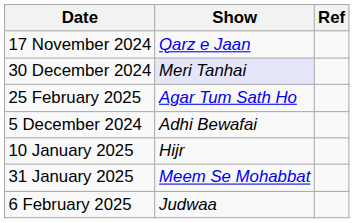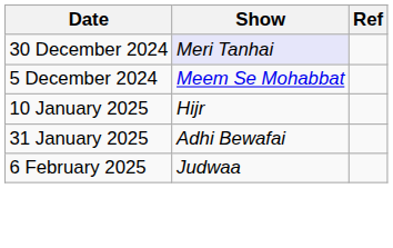 <table class="wikitable">
 <tr>
 <th>Date</th>
 <th>Show</th>
 <th>Ref</th>
 </tr>
 <tr>
-<td>17 November 2024</td>
-<td><em><a href='#'>Qarz e Jaan</a></em></td>
-<td></td>
-</tr>
-<tr>
 <td>30 December 2024</td>
 <td style="background: lavender;"><em>Meri Tanhai</em></td>
 <td></td>
 </tr>
 <tr>
-<td>25 February 2025</td>
-<td><em><a href='#'>Agar Tum Sath Ho</a></em></td>
-<td></td>
-</tr>
-<tr>
 <td>5 December 2024</td>
-<td><em>Adhi Bewafai</em></td>
+<td><em><a href='#'>Meem Se Mohabbat</a></em></td>
 <td></td>
 </tr>
 <tr>
 <td>10 January 2025</td>
 <td><em>Hijr</em></td>
 <td></td>
 </tr>
 <tr>
 <td>31 January 2025</td>
-<td><em><a href='#'>Meem Se Mohabbat</a></em></td>
+<td><em>Adhi Bewafai</em></td>
 <td></td>
 </tr>
 <tr>
 <td>6 February 2025</td>
 <td><em>Judwaa</em></td>
 <td></td>
 </tr>
 </table>
